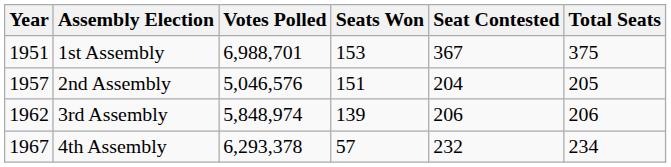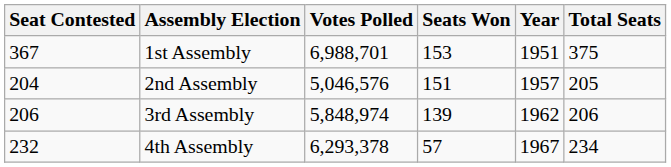 <table class="wikitable">
 <tr>
-<th>Year</th>
+<th>Seat Contested</th>
 <th>Assembly Election</th>
 <th>Votes Polled</th>
 <th>Seats Won</th>
-<th>Seat Contested</th>
+<th>Year</th>
 <th>Total Seats</th>
 </tr>
 <tr>
-<td>1951</td>
+<td>367</td>
 <td>1st Assembly</td>
 <td>6,988,701</td>
 <td>153</td>
-<td>367</td>
+<td>1951</td>
 <td>375</td>
 </tr>
 <tr>
-<td>1957</td>
+<td>204</td>
 <td>2nd Assembly</td>
 <td>5,046,576</td>
 <td>151</td>
-<td>204</td>
+<td>1957</td>
 <td>205</td>
 </tr>
 <tr>
-<td>1962</td>
+<td>206</td>
 <td>3rd Assembly</td>
 <td>5,848,974</td>
 <td>139</td>
-<td>206</td>
+<td>1962</td>
 <td>206</td>
 </tr>
 <tr>
-<td>1967</td>
+<td>232</td>
 <td>4th Assembly</td>
 <td>6,293,378</td>
 <td>57</td>
-<td>232</td>
+<td>1967</td>
 <td>234</td>
 </tr>
 </table>
